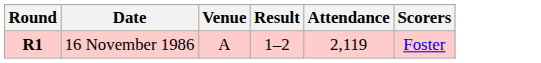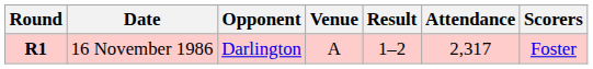 <table class="wikitable" style="font-size:100%; text-align:center">
 <tr>
 <th>Round</th>
 <th>Date</th>
+<th>Opponent</th>
 <th>Venue</th>
 <th>Result</th>
 <th>Attendance</th>
 <th>Scorers</th>
 </tr>
 <tr style="background-color: #FFCCCC;">
 <td><strong>R1</strong></td>
 <td>16 November 1986</td>
+<td><a href='#'>Darlington</a></td>
 <td>A</td>
 <td>1–2</td>
-<td>2,119</td>
+<td>2,317</td>
 <td><a href='#'>Foster</a></td>
 </tr>
 </table>
